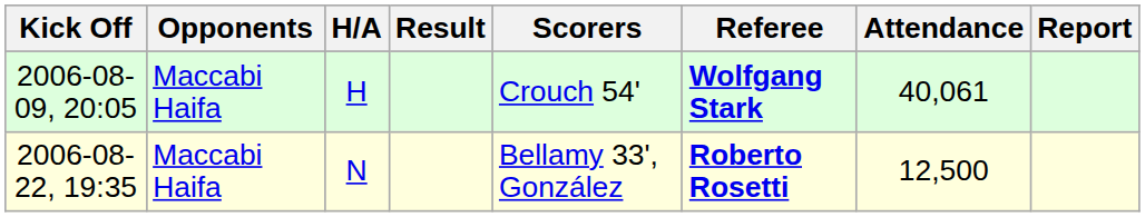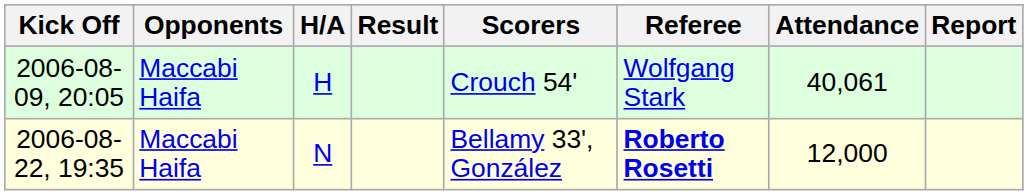 <table class="wikitable" style="width:99%;">
 <tr style="background:#f0f6ff;">
 <th>Kick Off</th>
 <th>Opponents</th>
 <th>H/A</th>
 <th>Result</th>
 <th>Scorers</th>
 <th>Referee</th>
 <th>Attendance</th>
 <th>Report</th>
 </tr>
 <tr style="background:#dfd;">
 <td align=center>2006-08-09, 20:05</td>
 <td> <a href='#'>Maccabi Haifa</a></td>
 <td align=center><a href='#'>H</a></td>
 <td align=center></td>
 <td><a href='#'>Crouch</a> 54'</td>
-<td><strong> <a href='#'>Wolfgang Stark</a></strong></td>
+<td> <a href='#'>Wolfgang Stark</a></td>
 <td align=center>40,061</td>
 <td align=center></td>
 </tr>
 <tr style="background:#ffd;">
 <td align=center>2006-08-22, 19:35</td>
 <td> <a href='#'>Maccabi Haifa</a></td>
 <td align=center><a href='#'>N</a></td>
 <td align=center></td>
 <td><a href='#'>Bellamy</a> 33', <a href='#'>González</a></td>
 <td><strong> <a href='#'>Roberto Rosetti</a></strong></td>
-<td align=center>12,500</td>
+<td align=center>12,000</td>
 <td align=center></td>
 </tr>
 </table>
